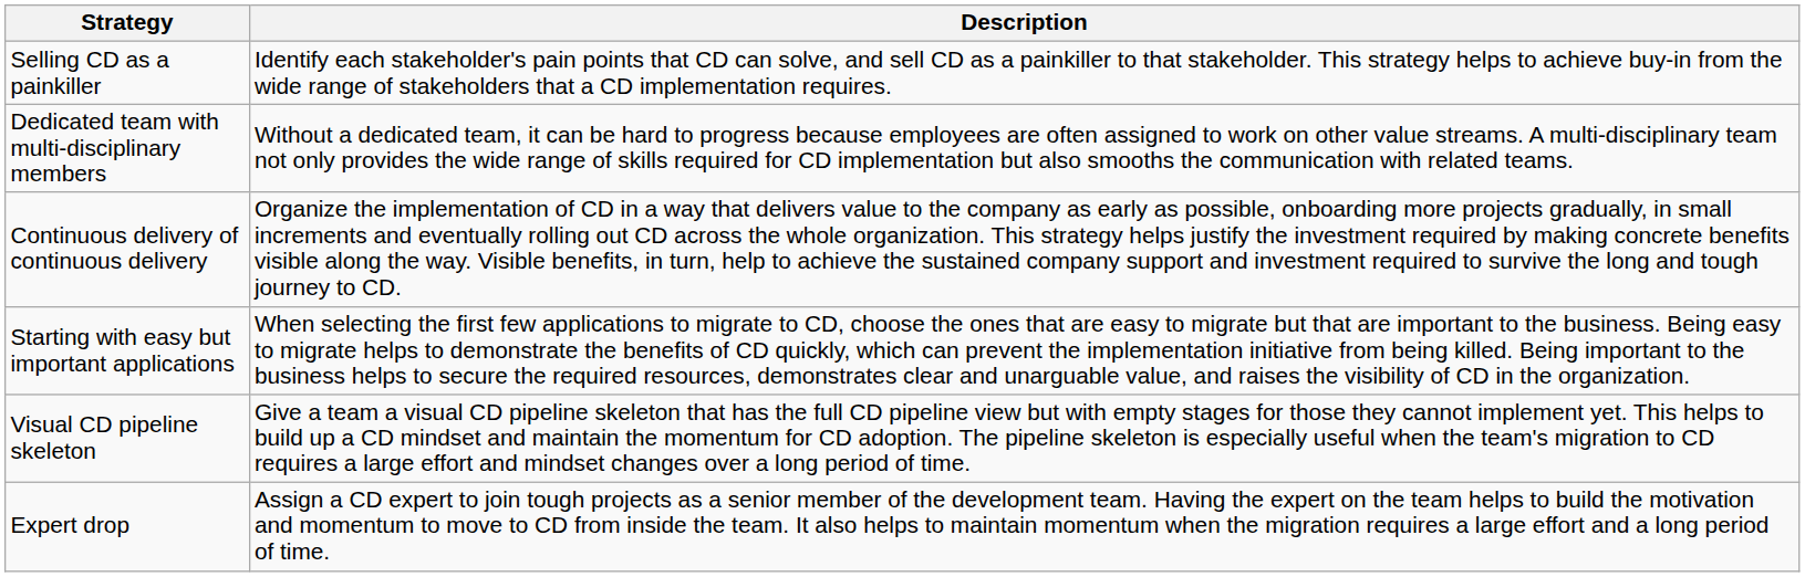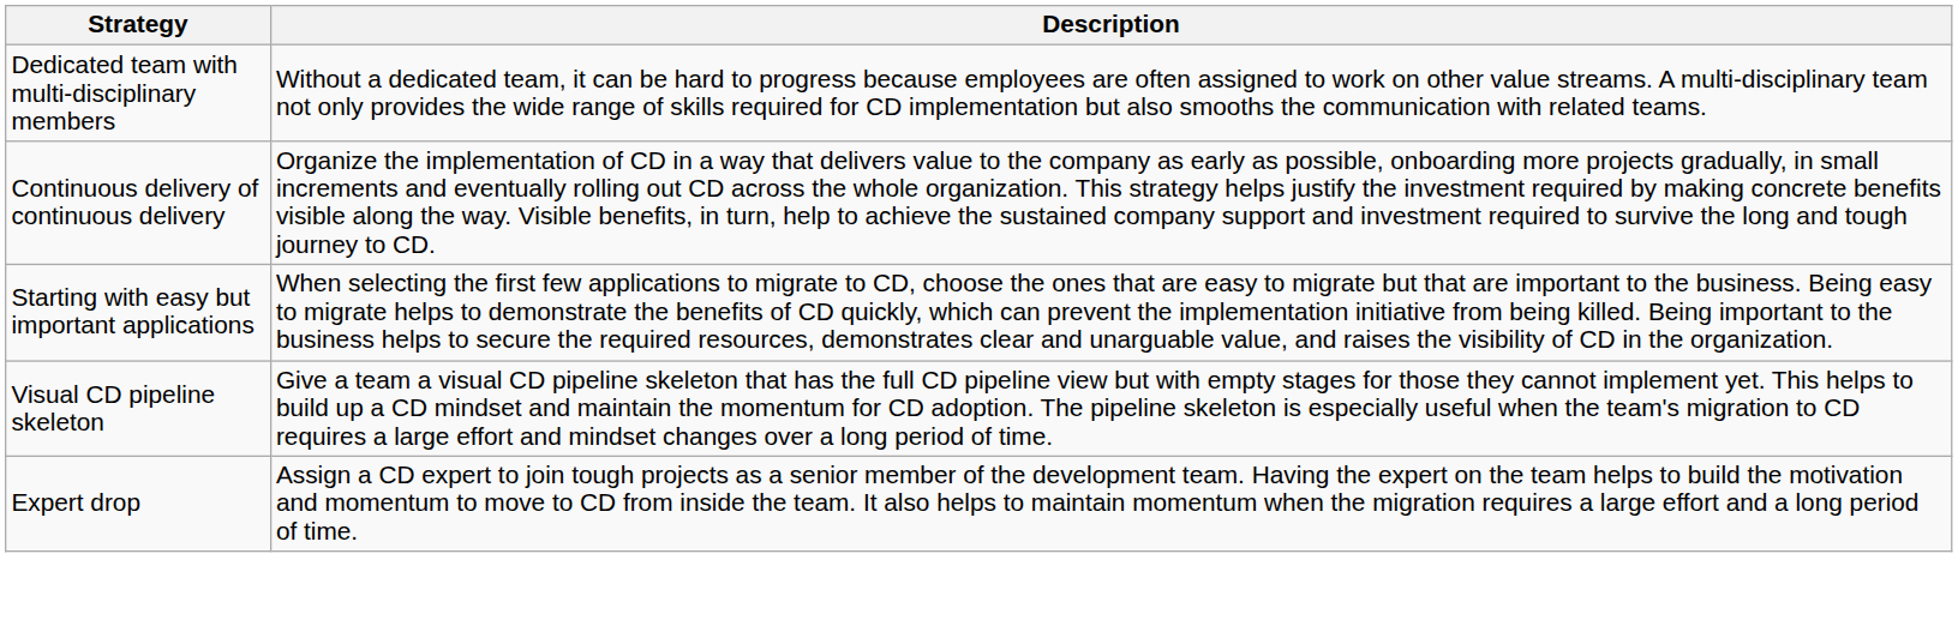 <table class="wikitable">
 <tr>
 <th>Strategy</th>
 <th>Description</th>
-</tr>
-<tr>
-<td>Selling CD as a painkiller</td>
-<td>Identify each stakeholder's pain points that CD can solve, and sell CD as a painkiller to that stakeholder. This strategy helps to achieve buy-in from the wide range of stakeholders that a CD implementation requires.</td>
 </tr>
 <tr>
 <td>Dedicated team with multi-disciplinary members</td>
 <td>Without a dedicated team, it can be hard to progress because employees are often assigned to work on other value streams. A multi-disciplinary team not only provides the wide range of skills required for CD implementation but also smooths the communication with related teams.</td>
 </tr>
 <tr>
 <td>Continuous delivery of continuous delivery</td>
 <td>Organize the implementation of CD in a way that delivers value to the company as early as possible, onboarding more projects gradually, in small increments and eventually rolling out CD across the whole organization. This strategy helps justify the investment required by making concrete benefits visible along the way. Visible benefits, in turn, help to achieve the sustained company support and investment required to survive the long and tough journey to CD.</td>
 </tr>
 <tr>
 <td>Starting with easy but important applications</td>
 <td>When selecting the first few applications to migrate to CD, choose the ones that are easy to migrate but that are important to the business. Being easy to migrate helps to demonstrate the benefits of CD quickly, which can prevent the implementation initiative from being killed. Being important to the business helps to secure the required resources, demonstrates clear and unarguable value, and raises the visibility of CD in the organization.</td>
 </tr>
 <tr>
 <td>Visual CD pipeline skeleton</td>
 <td>Give a team a visual CD pipeline skeleton that has the full CD pipeline view but with empty stages for those they cannot implement yet. This helps to build up a CD mindset and maintain the momentum for CD adoption. The pipeline skeleton is especially useful when the team's migration to CD requires a large effort and mindset changes over a long period of time.</td>
 </tr>
 <tr>
 <td>Expert drop</td>
 <td>Assign a CD expert to join tough projects as a senior member of the development team. Having the expert on the team helps to build the motivation and momentum to move to CD from inside the team. It also helps to maintain momentum when the migration requires a large effort and a long period of time.</td>
 </tr>
 </table>
